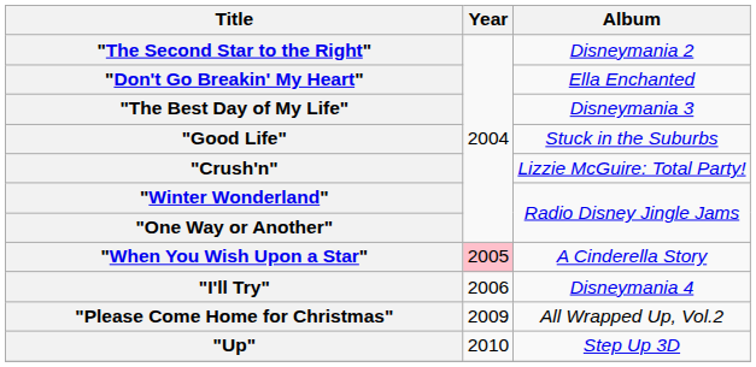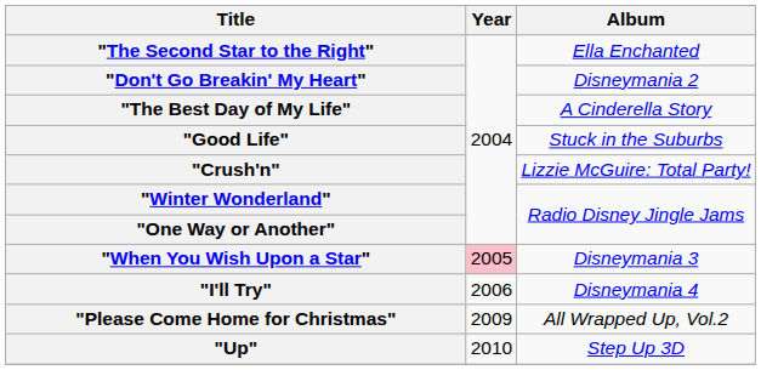 <table class="wikitable plainrowheaders" style="text-align:center;">
 <tr>
 <th scope="col" style="width:24em;">Title</th>
 <th scope="col">Year</th>
 <th scope="col">Album</th>
 </tr>
 <tr>
 <th scope = "row">"<a href='#'>The Second Star to the Right</a>"</th>
 <td rowspan = "7">2004</td>
+<td><em><a href='#'>Ella Enchanted</a></em></td>
+</tr>
+<tr>
+<th scope = "row">"<a href='#'>Don't Go Breakin' My Heart</a>"<br></th>
 <td><em><a href='#'>Disneymania 2</a></em></td>
 </tr>
 <tr>
-<th scope = "row">"<a href='#'>Don't Go Breakin' My Heart</a>"<br></th>
-<td><em><a href='#'>Ella Enchanted</a></em></td>
-</tr>
-<tr>
 <th scope = "row">"The Best Day of My Life"</th>
-<td><em><a href='#'>Disneymania 3</a></em></td>
+<td><em><a href='#'>A Cinderella Story</a></em></td>
 </tr>
 <tr>
 <th scope = "row">"Good Life"</th>
 <td><em><a href='#'>Stuck in the Suburbs</a></em></td>
 </tr>
 <tr>
 <th scope = "row">"Crush'n"</th>
 <td><em><a href='#'>Lizzie McGuire: Total Party!</a></em></td>
 </tr>
 <tr>
 <th scope = "row">"<a href='#'>Winter Wonderland</a>"</th>
 <td rowspan = "2"><em><a href='#'>Radio Disney Jingle Jams</a></em></td>
 </tr>
 <tr>
 <th scope = "row">"One Way or Another"</th>
 </tr>
 <tr>
 <th scope = "row">"<a href='#'>When You Wish Upon a Star</a>"</th>
 <td style="background: pink;">2005</td>
-<td><em><a href='#'>A Cinderella Story</a></em></td>
+<td><em><a href='#'>Disneymania 3</a></em></td>
 </tr>
 <tr>
 <th scope = "row">"I'll Try"</th>
 <td>2006</td>
 <td><em><a href='#'>Disneymania 4</a></em></td>
 </tr>
 <tr>
 <th scope = "row">"Please Come Home for Christmas"</th>
 <td>2009</td>
 <td><em>All Wrapped Up, Vol.2</em></td>
 </tr>
 <tr>
 <th scope = "row">"Up"</th>
 <td>2010</td>
 <td><em><a href='#'>Step Up 3D</a></em></td>
 </tr>
 <tr>
 </tr>
 </table>
